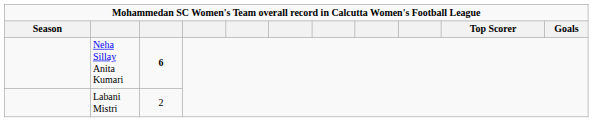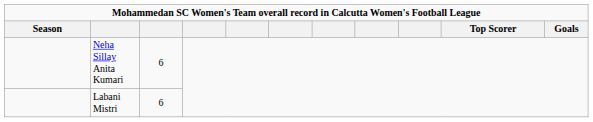 <table class="wikitable" style="font-size:90%; width:67%; text-align:center">
 <tr>
 <td Colspan="11"><strong>Mohammedan SC Women's Team overall record in Calcutta Women's Football League</strong></td>
 </tr>
 <tr>
 <th width="10%">Season</th>
 <th width="5%"></th>
 <th width="5%"></th>
 <th width="5%"></th>
 <th width="5%"></th>
 <th width="5%"></th>
 <th width="5%"></th>
 <th width="5%"></th>
 <th width="5%"></th>
 <th width="12%">Top Scorer</th>
 <th width="5%">Goals</th>
 </tr>
 <tr>
 <td></td>
 <td align=left> <a href='#'>Neha Sillay</a><br> Anita Kumari</td>
-<td><strong>6</strong></td>
+<td>6</td>
 </tr>
 <tr>
 <td></td>
 <td align=left> Labani Mistri</td>
-<td>2</td>
+<td>6</td>
 </tr>
 </table>
